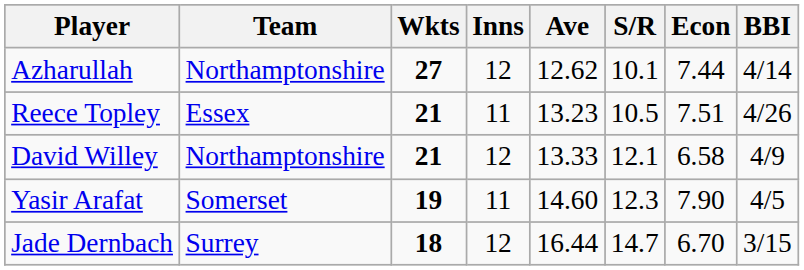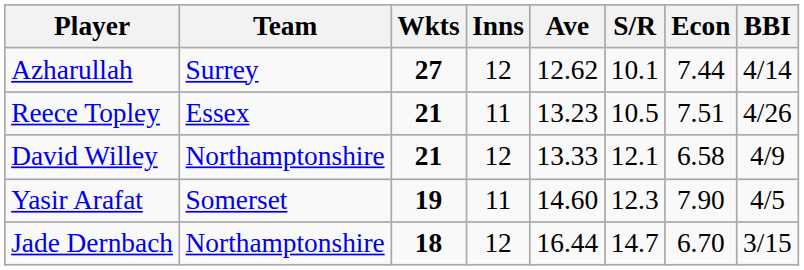 <table class="wikitable"  style="text-align:center;">
 <tr>
 <th>Player</th>
 <th>Team</th>
 <th>Wkts</th>
 <th>Inns</th>
 <th>Ave</th>
 <th>S/R</th>
 <th>Econ</th>
 <th>BBI</th>
 </tr>
 <tr>
 <td style="text-align:left;"><a href='#'>Azharullah</a></td>
-<td style="text-align:left;"><a href='#'>Northamptonshire</a></td>
+<td style="text-align:left;"><a href='#'>Surrey</a></td>
 <td><strong>27</strong></td>
 <td>12</td>
 <td>12.62</td>
 <td>10.1</td>
 <td>7.44</td>
 <td>4/14</td>
 </tr>
 <tr>
 <td style="text-align:left;"><a href='#'>Reece Topley</a></td>
 <td style="text-align:left;"><a href='#'>Essex</a></td>
 <td><strong>21</strong></td>
 <td>11</td>
 <td>13.23</td>
 <td>10.5</td>
 <td>7.51</td>
 <td>4/26</td>
 </tr>
 <tr>
 <td style="text-align:left;"><a href='#'>David Willey</a></td>
 <td style="text-align:left;"><a href='#'>Northamptonshire</a></td>
 <td><strong>21</strong></td>
 <td>12</td>
 <td>13.33</td>
 <td>12.1</td>
 <td>6.58</td>
 <td>4/9</td>
 </tr>
 <tr>
 <td style="text-align:left;"><a href='#'>Yasir Arafat</a></td>
 <td style="text-align:left;"><a href='#'>Somerset</a></td>
 <td><strong>19</strong></td>
 <td>11</td>
 <td>14.60</td>
 <td>12.3</td>
 <td>7.90</td>
 <td>4/5</td>
 </tr>
 <tr>
 <td style="text-align:left;"><a href='#'>Jade Dernbach</a></td>
-<td style="text-align:left;"><a href='#'>Surrey</a></td>
+<td style="text-align:left;"><a href='#'>Northamptonshire</a></td>
 <td><strong>18</strong></td>
 <td>12</td>
 <td>16.44</td>
 <td>14.7</td>
 <td>6.70</td>
 <td>3/15</td>
 </tr>
 </table>
